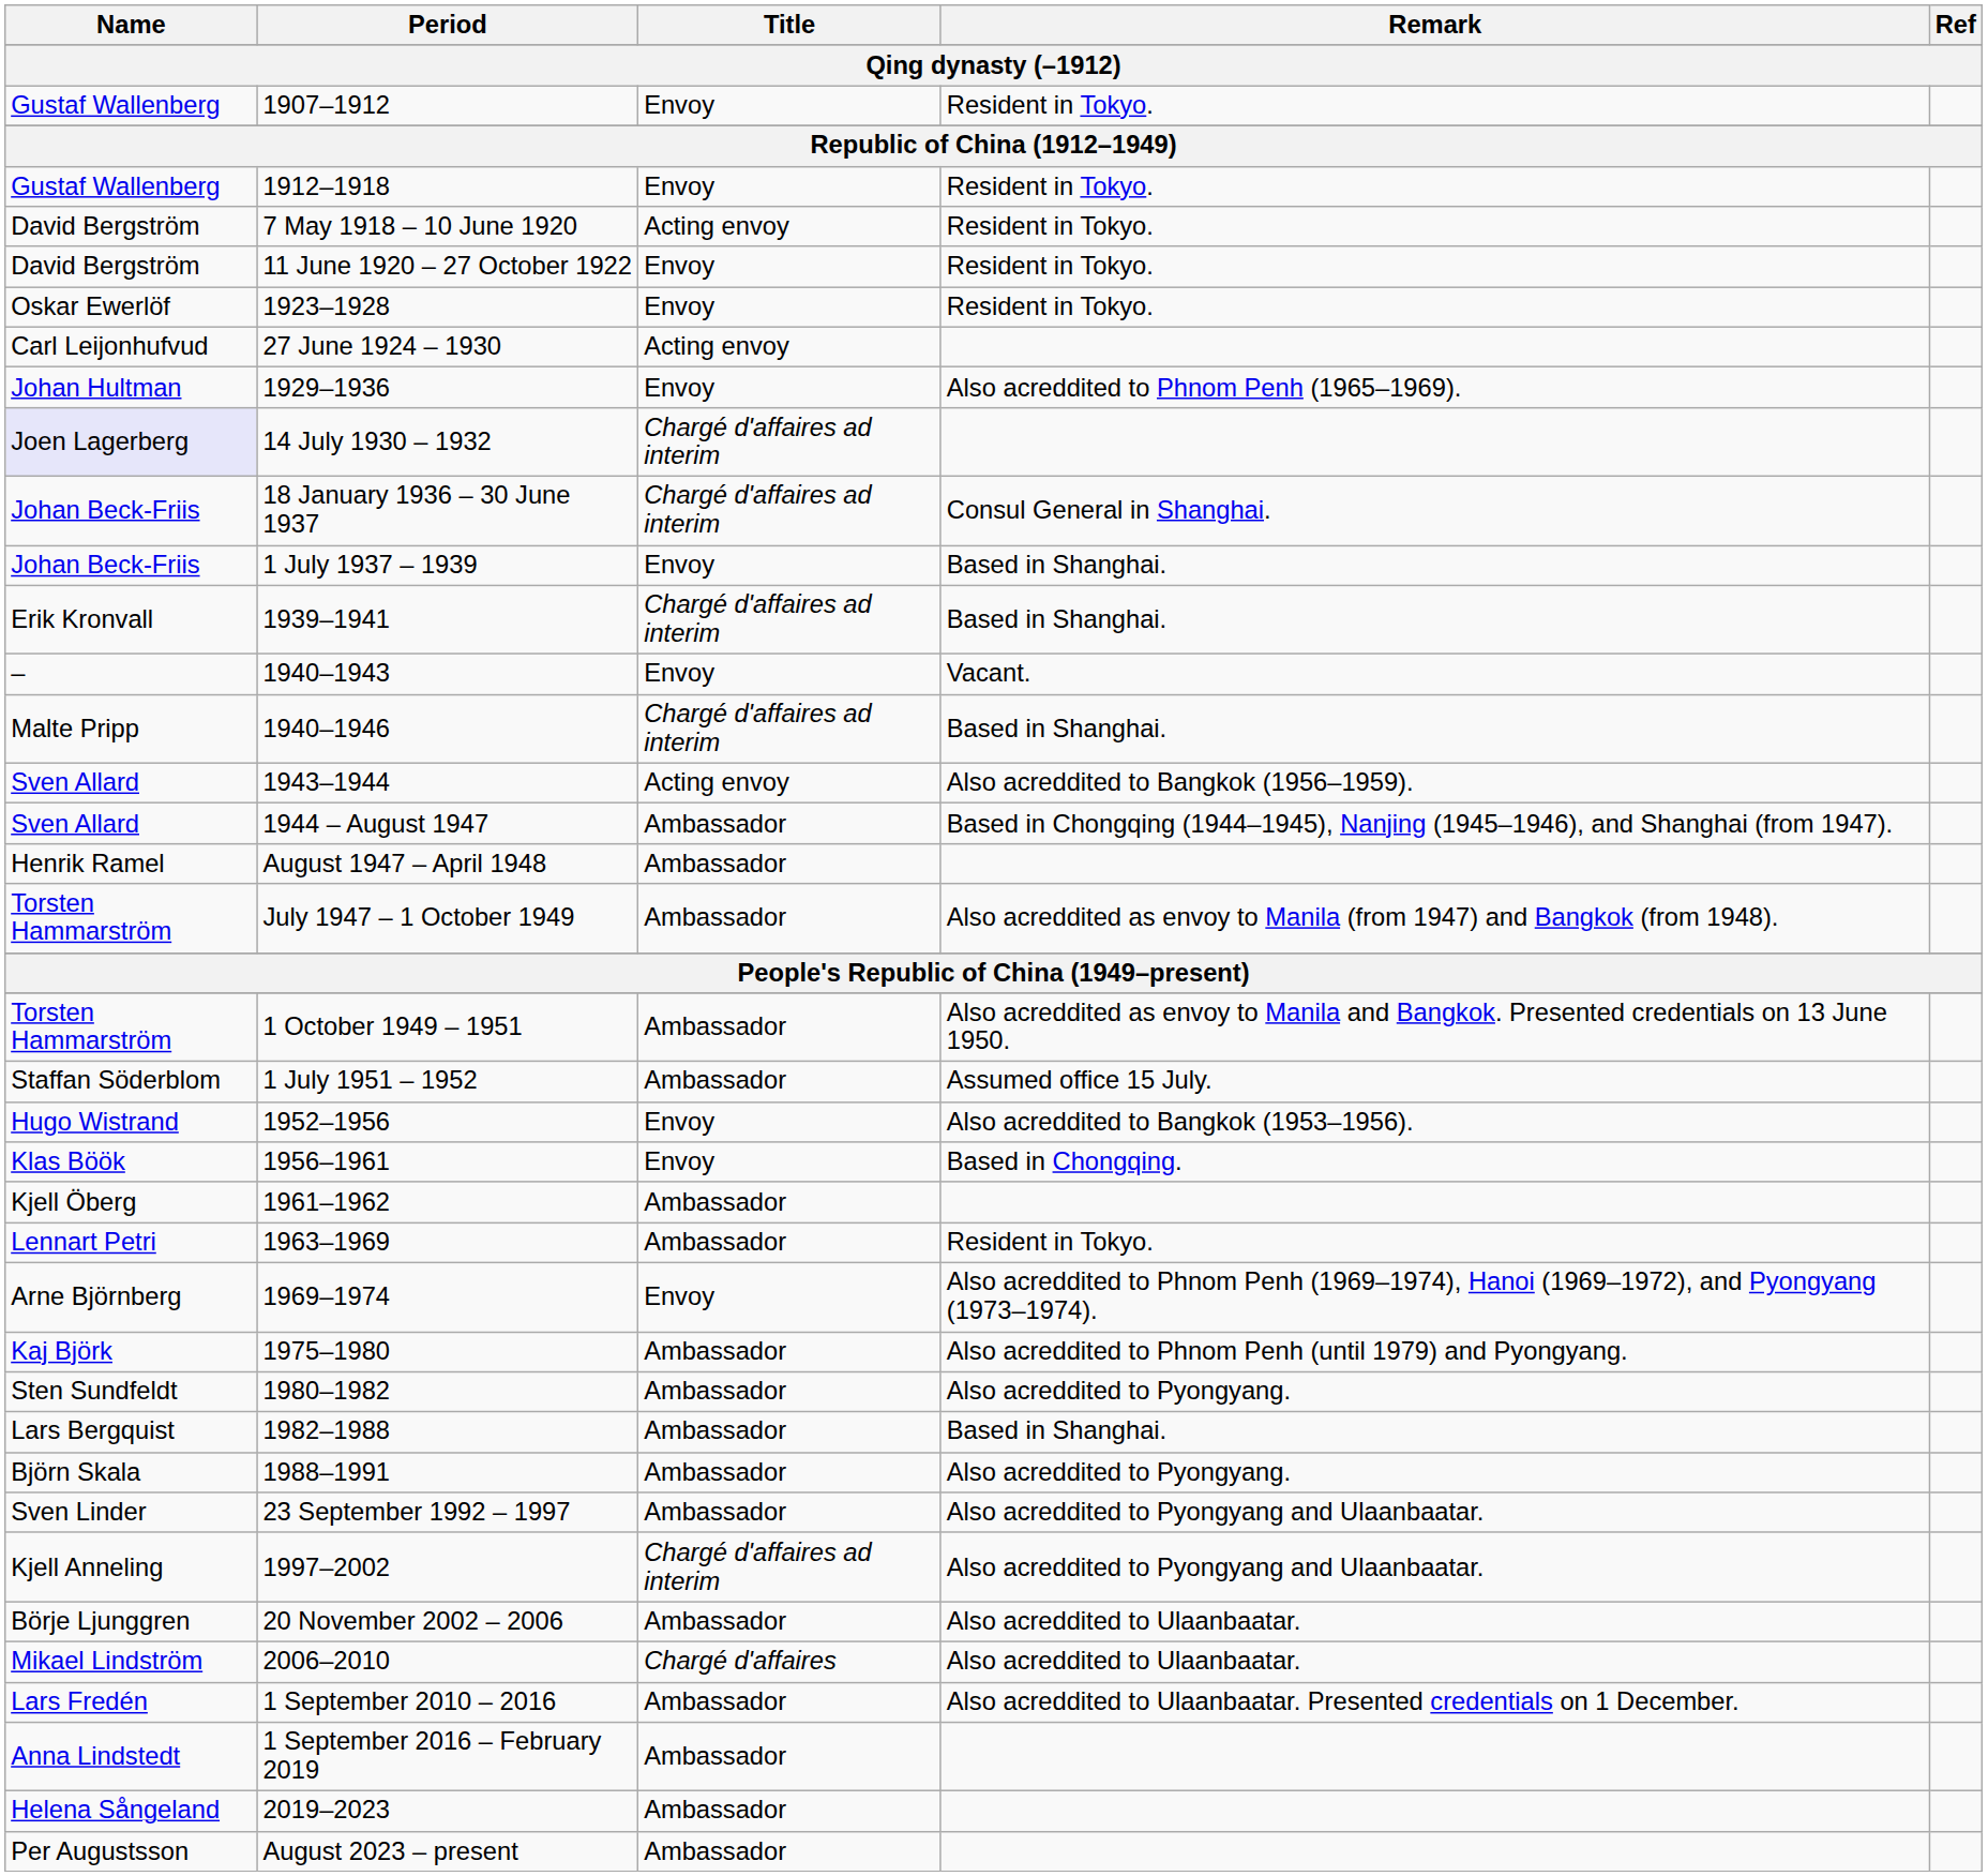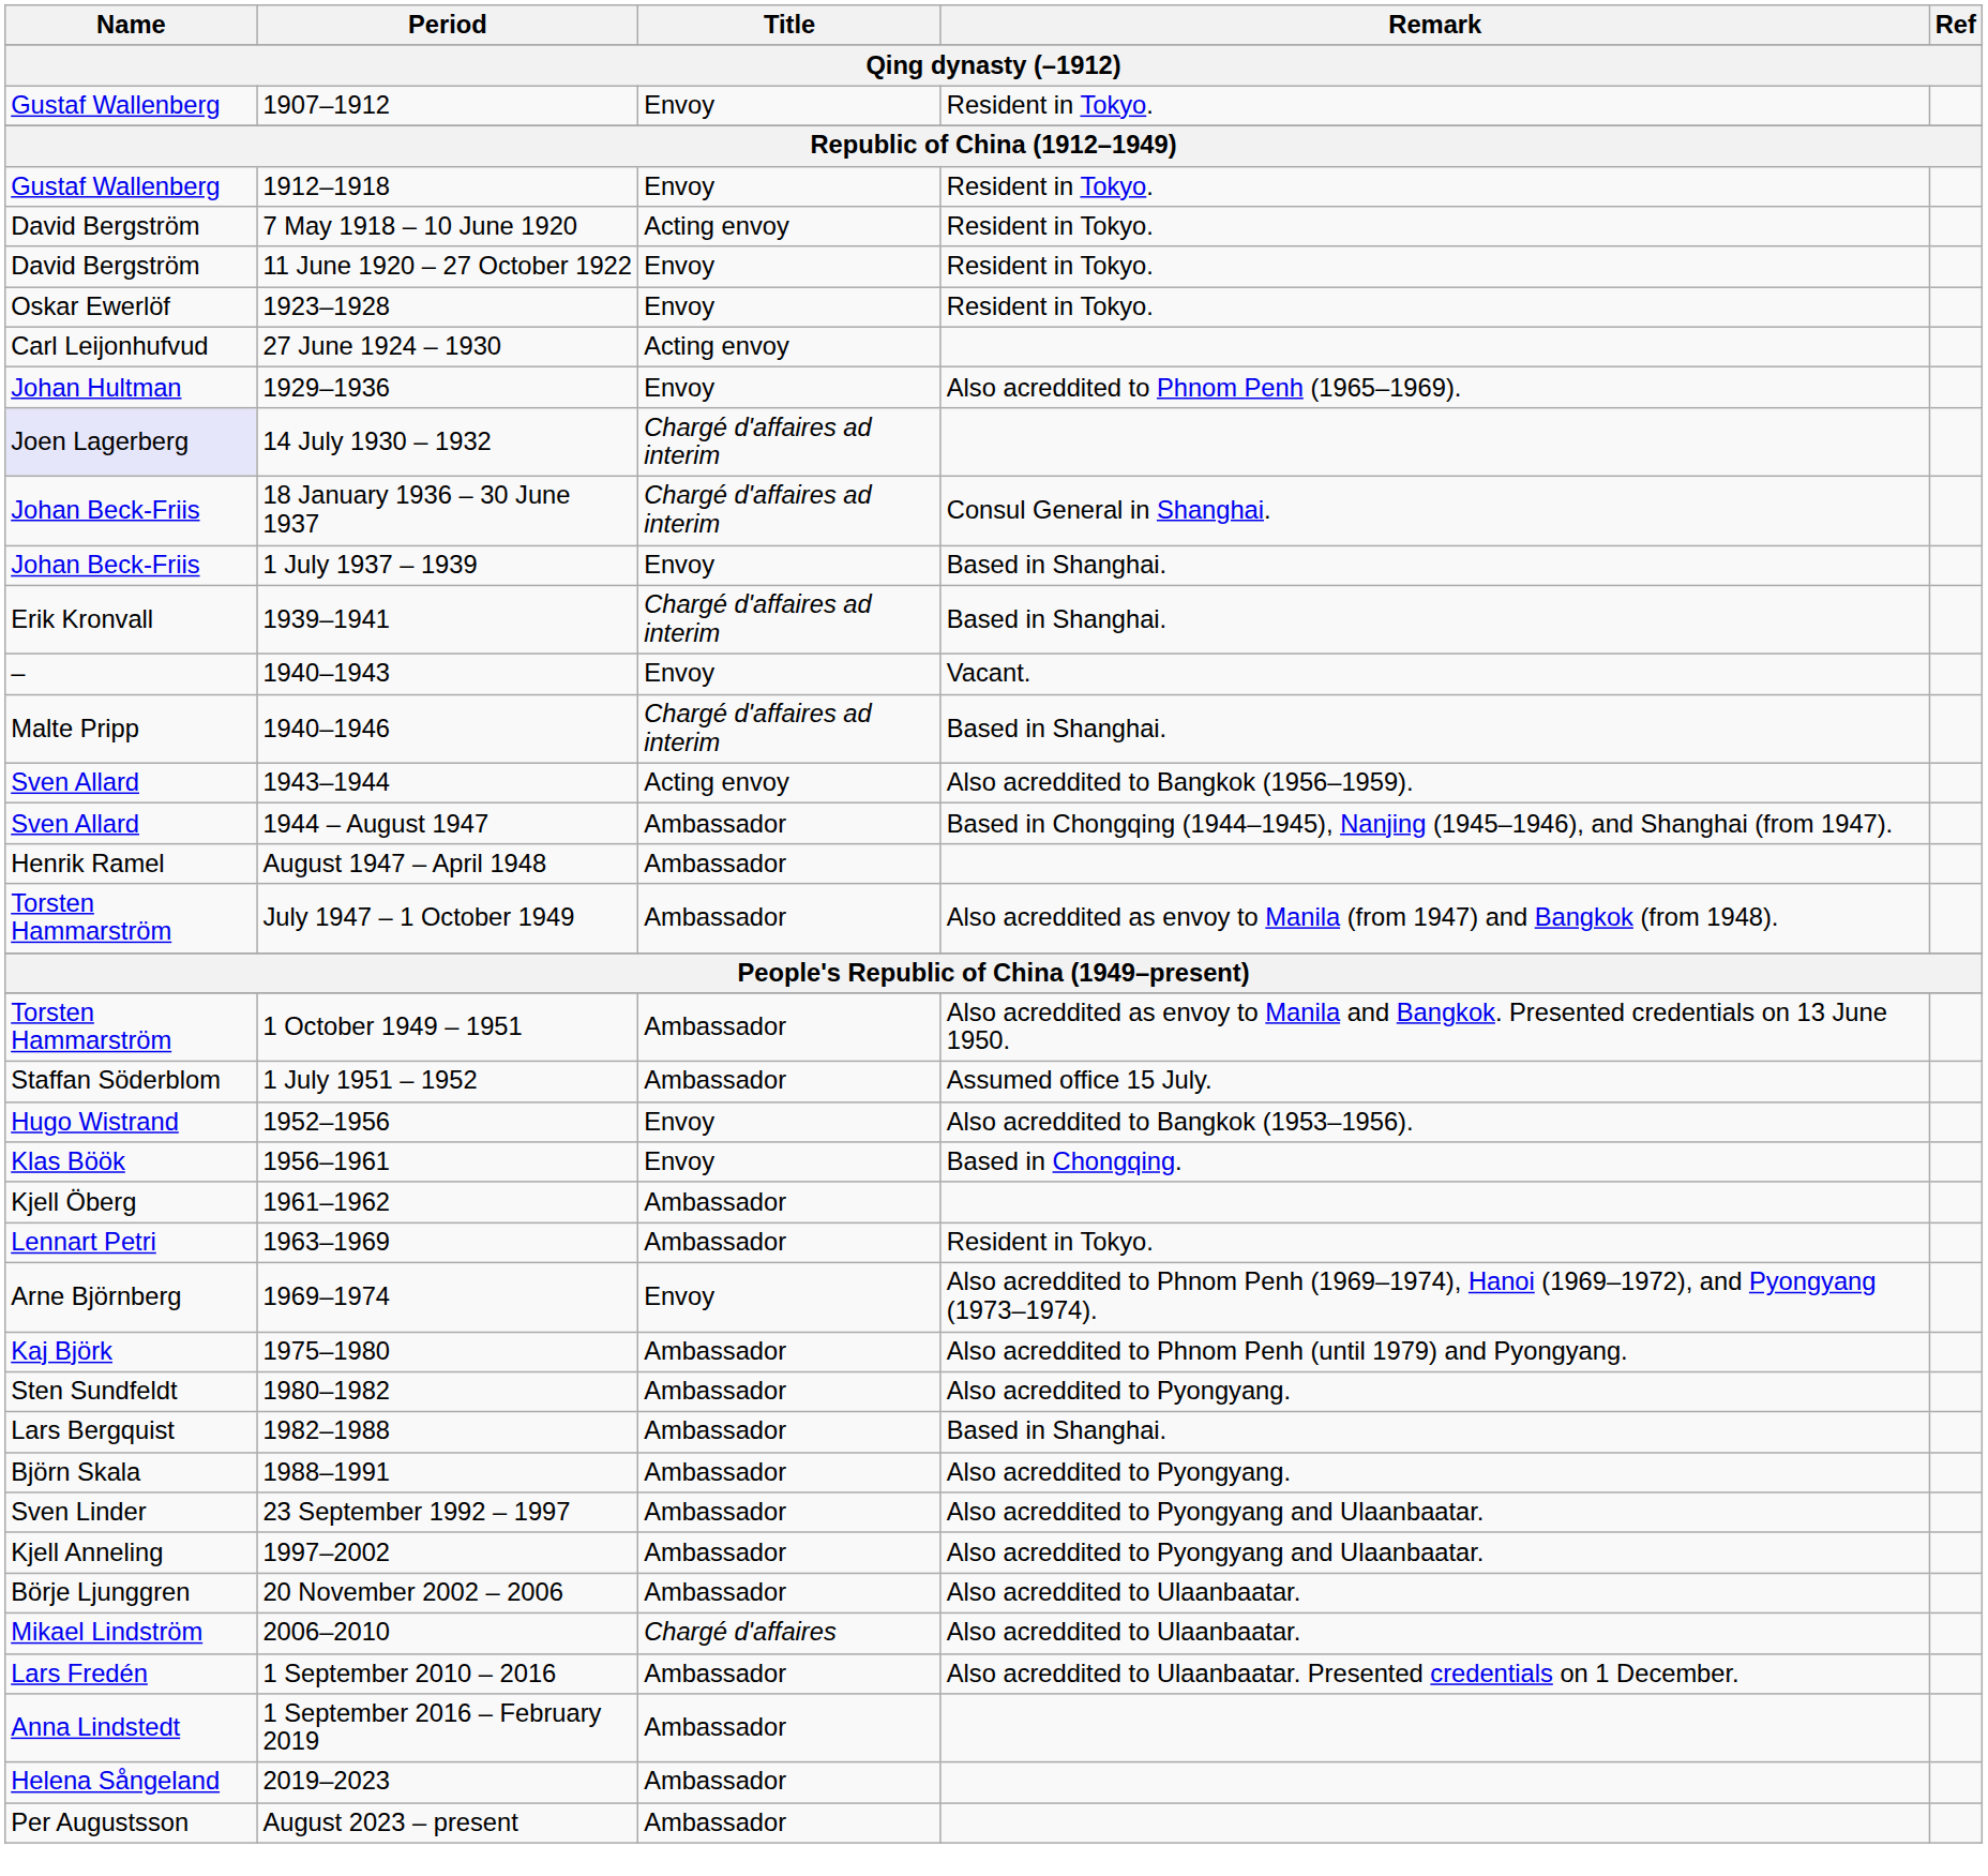 <table class="wikitable">
 <tr>
 <th>Name</th>
 <th>Period</th>
 <th>Title</th>
 <th>Remark</th>
 <th>Ref</th>
 </tr>
 <tr>
 </tr>
 <tr style="text-align:center;">
 <th colspan=5>Qing dynasty (–1912)</th>
 </tr>
 <tr>
 <td><a href='#'>Gustaf Wallenberg</a></td>
 <td>1907–1912</td>
 <td>Envoy</td>
 <td>Resident in <a href='#'>Tokyo</a>.</td>
 <td></td>
 </tr>
 <tr>
 </tr>
 <tr style="text-align:center;">
 <th colspan=5>Republic of China (1912–1949)</th>
 </tr>
 <tr>
 <td><a href='#'>Gustaf Wallenberg</a></td>
 <td>1912–1918</td>
 <td>Envoy</td>
 <td>Resident in <a href='#'>Tokyo</a>.</td>
 <td></td>
 </tr>
 <tr>
 <td>David Bergström</td>
 <td>7 May 1918 – 10 June 1920</td>
 <td>Acting envoy</td>
 <td>Resident in Tokyo.</td>
 <td></td>
 </tr>
 <tr>
 <td>David Bergström</td>
 <td>11 June 1920 – 27 October 1922</td>
 <td>Envoy</td>
 <td>Resident in Tokyo.</td>
 <td></td>
 </tr>
 <tr>
 <td>Oskar Ewerlöf</td>
 <td>1923–1928</td>
 <td>Envoy</td>
 <td>Resident in Tokyo.</td>
 <td></td>
 </tr>
 <tr>
 <td>Carl Leijonhufvud</td>
 <td>27 June 1924 – 1930</td>
 <td>Acting envoy</td>
 <td></td>
 <td></td>
 </tr>
 <tr>
 <td><a href='#'>Johan Hultman</a></td>
 <td>1929–1936</td>
 <td>Envoy</td>
 <td>Also acreddited to <a href='#'>Phnom Penh</a> (1965–1969).</td>
 <td></td>
 </tr>
 <tr>
 <td style="background: lavender;">Joen Lagerberg</td>
 <td>14 July 1930 – 1932</td>
 <td><em>Chargé d'affaires ad interim</em></td>
 <td></td>
 <td></td>
 </tr>
 <tr>
 <td><a href='#'>Johan Beck-Friis</a></td>
 <td>18 January 1936 – 30 June 1937</td>
 <td><em>Chargé d'affaires ad interim</em></td>
 <td>Consul General in <a href='#'>Shanghai</a>.</td>
 <td></td>
 </tr>
 <tr>
 <td><a href='#'>Johan Beck-Friis</a></td>
 <td>1 July 1937 – 1939</td>
 <td>Envoy</td>
 <td>Based in Shanghai.</td>
 <td></td>
 </tr>
 <tr>
 <td>Erik Kronvall</td>
 <td>1939–1941</td>
 <td><em>Chargé d'affaires ad interim</em></td>
 <td>Based in Shanghai.</td>
 <td></td>
 </tr>
 <tr>
 <td>–</td>
 <td>1940–1943</td>
 <td>Envoy</td>
 <td>Vacant.</td>
 <td></td>
 </tr>
 <tr>
 <td>Malte Pripp</td>
 <td>1940–1946</td>
 <td><em>Chargé d'affaires ad interim</em></td>
 <td>Based in Shanghai.</td>
 <td></td>
 </tr>
 <tr>
 <td><a href='#'>Sven Allard</a></td>
 <td>1943–1944</td>
 <td>Acting envoy</td>
 <td>Also acreddited to Bangkok (1956–1959).</td>
 <td></td>
 </tr>
 <tr>
 <td><a href='#'>Sven Allard</a></td>
 <td>1944 – August 1947</td>
 <td>Ambassador</td>
 <td>Based in Chongqing (1944–1945), <a href='#'>Nanjing</a> (1945–1946), and Shanghai (from 1947).</td>
 <td></td>
 </tr>
 <tr>
 <td>Henrik Ramel</td>
 <td>August 1947 – April 1948</td>
 <td>Ambassador</td>
 <td></td>
 <td></td>
 </tr>
 <tr>
 <td><a href='#'>Torsten Hammarström</a></td>
 <td>July 1947 – 1 October 1949</td>
 <td>Ambassador</td>
 <td>Also acreddited as envoy to <a href='#'>Manila</a> (from 1947) and <a href='#'>Bangkok</a> (from 1948).</td>
 <td></td>
 </tr>
 <tr>
 </tr>
 <tr style="text-align:center;">
 <th colspan=5>People's Republic of China (1949–present)</th>
 </tr>
 <tr>
 </tr>
 <tr>
 <td><a href='#'>Torsten Hammarström</a></td>
 <td>1 October 1949 – 1951</td>
 <td>Ambassador</td>
 <td>Also acreddited as envoy to <a href='#'>Manila</a> and <a href='#'>Bangkok</a>. Presented credentials on 13 June 1950.</td>
 <td></td>
 </tr>
 <tr>
 <td>Staffan Söderblom</td>
 <td>1 July 1951 – 1952</td>
 <td>Ambassador</td>
 <td>Assumed office 15 July.</td>
 <td></td>
 </tr>
 <tr>
 <td><a href='#'>Hugo Wistrand</a></td>
 <td>1952–1956</td>
 <td>Envoy</td>
 <td>Also acreddited to Bangkok (1953–1956).</td>
 <td></td>
 </tr>
 <tr>
 <td><a href='#'>Klas Böök</a></td>
 <td>1956–1961</td>
 <td>Envoy</td>
 <td>Based in <a href='#'>Chongqing</a>.</td>
 <td></td>
 </tr>
 <tr>
 <td>Kjell Öberg</td>
 <td>1961–1962</td>
 <td>Ambassador</td>
 <td></td>
 <td></td>
 </tr>
 <tr>
 <td><a href='#'>Lennart Petri</a></td>
 <td>1963–1969</td>
 <td>Ambassador</td>
 <td>Resident in Tokyo.</td>
 <td></td>
 </tr>
 <tr>
 <td>Arne Björnberg</td>
 <td>1969–1974</td>
 <td>Envoy</td>
 <td>Also acreddited to Phnom Penh (1969–1974), <a href='#'>Hanoi</a> (1969–1972), and <a href='#'>Pyongyang</a> (1973–1974).</td>
 <td></td>
 </tr>
 <tr>
 <td><a href='#'>Kaj Björk</a></td>
 <td>1975–1980</td>
 <td>Ambassador</td>
 <td>Also acreddited to Phnom Penh (until 1979) and Pyongyang.</td>
 <td></td>
 </tr>
 <tr>
 <td>Sten Sundfeldt</td>
 <td>1980–1982</td>
 <td>Ambassador</td>
 <td>Also acreddited to Pyongyang.</td>
 <td></td>
 </tr>
 <tr>
 <td>Lars Bergquist</td>
 <td>1982–1988</td>
 <td>Ambassador</td>
 <td>Based in Shanghai.</td>
 <td></td>
 </tr>
 <tr>
 <td>Björn Skala</td>
 <td>1988–1991</td>
 <td>Ambassador</td>
 <td>Also acreddited to Pyongyang.</td>
 <td></td>
 </tr>
 <tr>
 <td>Sven Linder</td>
 <td>23 September 1992 – 1997</td>
 <td>Ambassador</td>
 <td>Also acreddited to Pyongyang and Ulaanbaatar.</td>
 <td></td>
 </tr>
 <tr>
 <td>Kjell Anneling</td>
 <td>1997–2002</td>
-<td><em>Chargé d'affaires ad interim</em></td>
+<td>Ambassador</td>
 <td>Also acreddited to Pyongyang and Ulaanbaatar.</td>
 <td></td>
 </tr>
 <tr>
 <td>Börje Ljunggren</td>
 <td>20 November 2002 – 2006</td>
 <td>Ambassador</td>
 <td>Also acreddited to Ulaanbaatar.</td>
 <td></td>
 </tr>
 <tr>
 <td><a href='#'>Mikael Lindström</a></td>
 <td>2006–2010</td>
 <td><em>Chargé d'affaires</em></td>
 <td>Also acreddited to Ulaanbaatar.</td>
 <td></td>
 </tr>
 <tr>
 <td><a href='#'>Lars Fredén</a></td>
 <td>1 September 2010 – 2016</td>
 <td>Ambassador</td>
 <td>Also acreddited to Ulaanbaatar. Presented <a href='#'>credentials</a> on 1 December.</td>
 <td></td>
 </tr>
 <tr>
 <td><a href='#'>Anna Lindstedt</a></td>
 <td>1 September 2016 – February 2019</td>
 <td>Ambassador</td>
 <td></td>
 <td></td>
 </tr>
 <tr>
 <td><a href='#'>Helena Sångeland</a></td>
 <td>2019–2023</td>
 <td>Ambassador</td>
 <td></td>
 <td></td>
 </tr>
 <tr>
 <td>Per Augustsson</td>
 <td>August 2023 – present</td>
 <td>Ambassador</td>
 <td></td>
 <td></td>
 </tr>
 </table>
